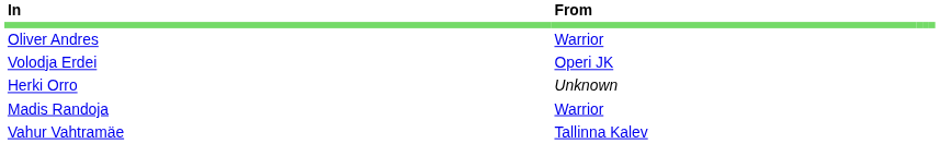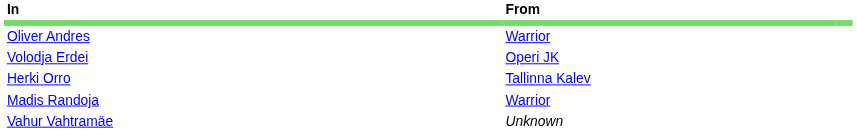 <table cellspacing="0" cellpadding="3" style="width:100%;font-size:90%">
 <tr>
 <td style="width:60%"><strong>In</strong></td>
 <td style="width:40%"><strong>From</strong></td>
 <td></td>
 </tr>
 <tr style="background-color:#73DA67;">
 <td></td>
 <td></td>
 <td></td>
 <td></td>
 <td></td>
 </tr>
 <tr>
 <td> <a href='#'>Oliver Andres</a></td>
 <td> <a href='#'>Warrior</a></td>
 </tr>
 <tr>
 <td> <a href='#'>Volodja Erdei</a></td>
 <td> <a href='#'>Operi JK</a></td>
 </tr>
 <tr>
 <td> <a href='#'>Herki Orro</a></td>
-<td> <em>Unknown</em></td>
+<td> <a href='#'>Tallinna Kalev</a></td>
 </tr>
 <tr>
 <td> <a href='#'>Madis Randoja</a></td>
 <td> <a href='#'>Warrior</a></td>
 </tr>
 <tr>
 <td> <a href='#'>Vahur Vahtramäe</a></td>
-<td> <a href='#'>Tallinna Kalev</a></td>
+<td> <em>Unknown</em></td>
 </tr>
 </table>
